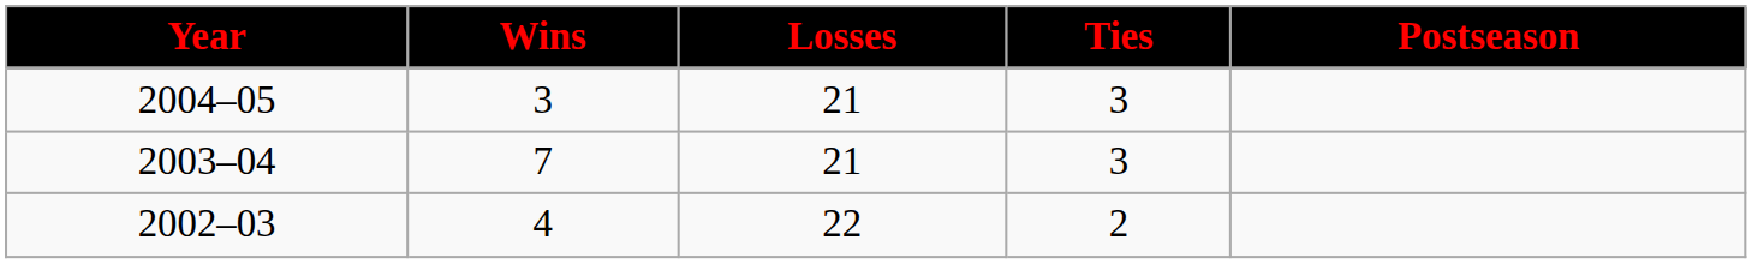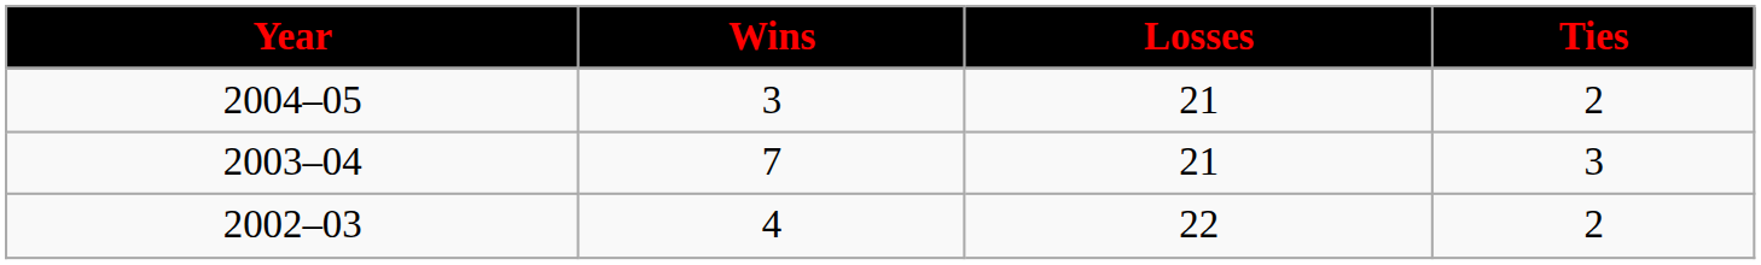 <table class="wikitable" style="width:80%;">
 <tr style="text-align:center; background:black; color:red;">
 <td><strong>Year</strong></td>
 <td><strong>Wins</strong></td>
 <td><strong>Losses</strong></td>
 <td><strong>Ties</strong></td>
-<td><strong>Postseason</strong></td>
 </tr>
 <tr style="text-align:center;" bgcolor="">
 <td>2004–05</td>
 <td>3</td>
 <td>21</td>
-<td>3</td>
-<td></td>
+<td>2</td>
 </tr>
 <tr style="text-align:center;" bgcolor="">
 <td>2003–04</td>
 <td>7</td>
 <td>21</td>
 <td>3</td>
-<td></td>
 </tr>
 <tr style="text-align:center;" bgcolor="">
 <td>2002–03</td>
 <td>4</td>
 <td>22</td>
 <td>2</td>
-<td></td>
 </tr>
 </table>
